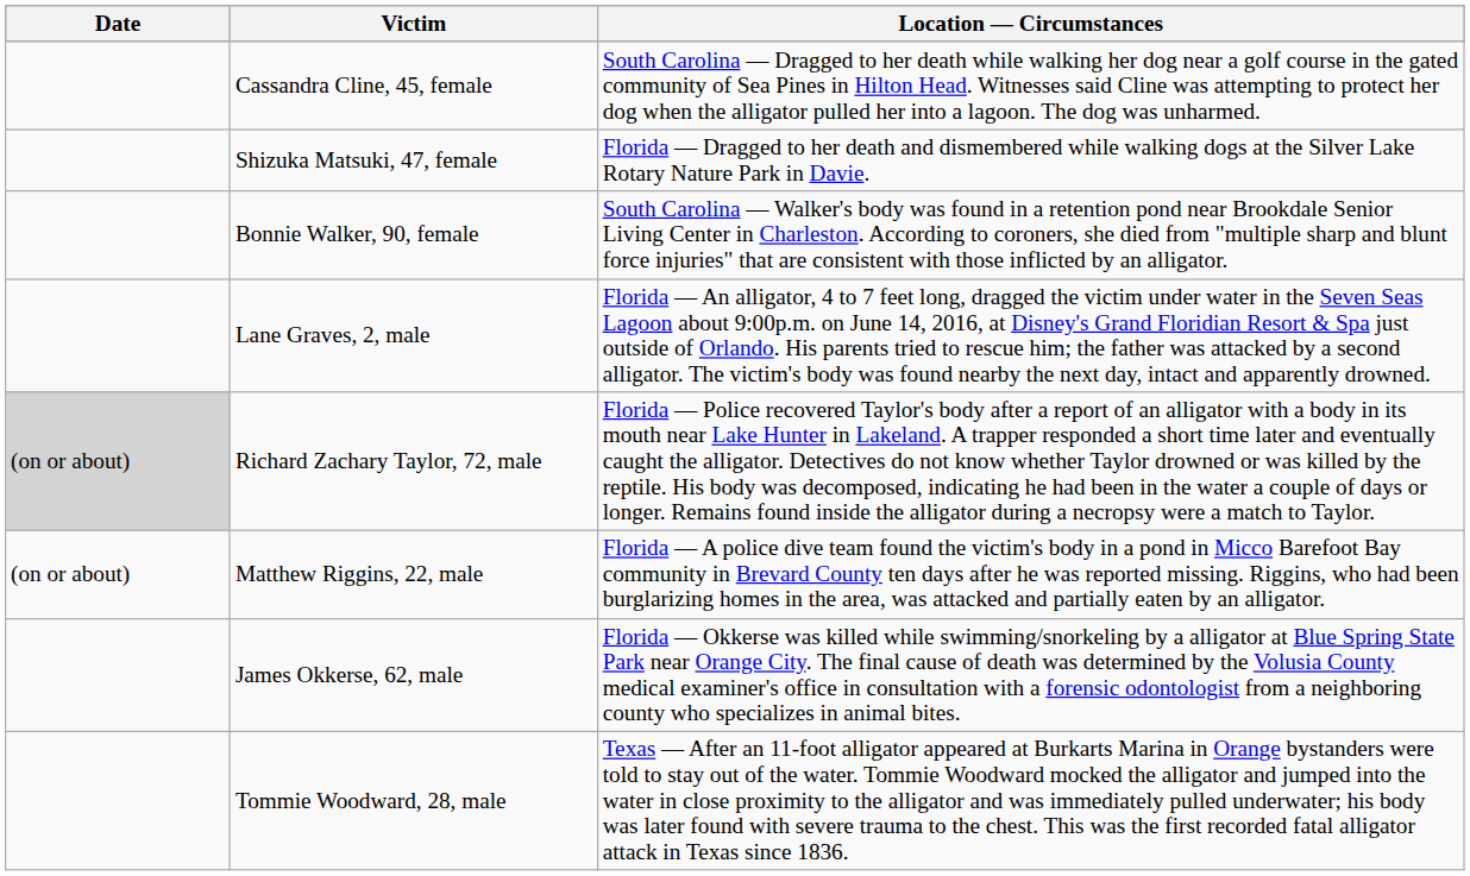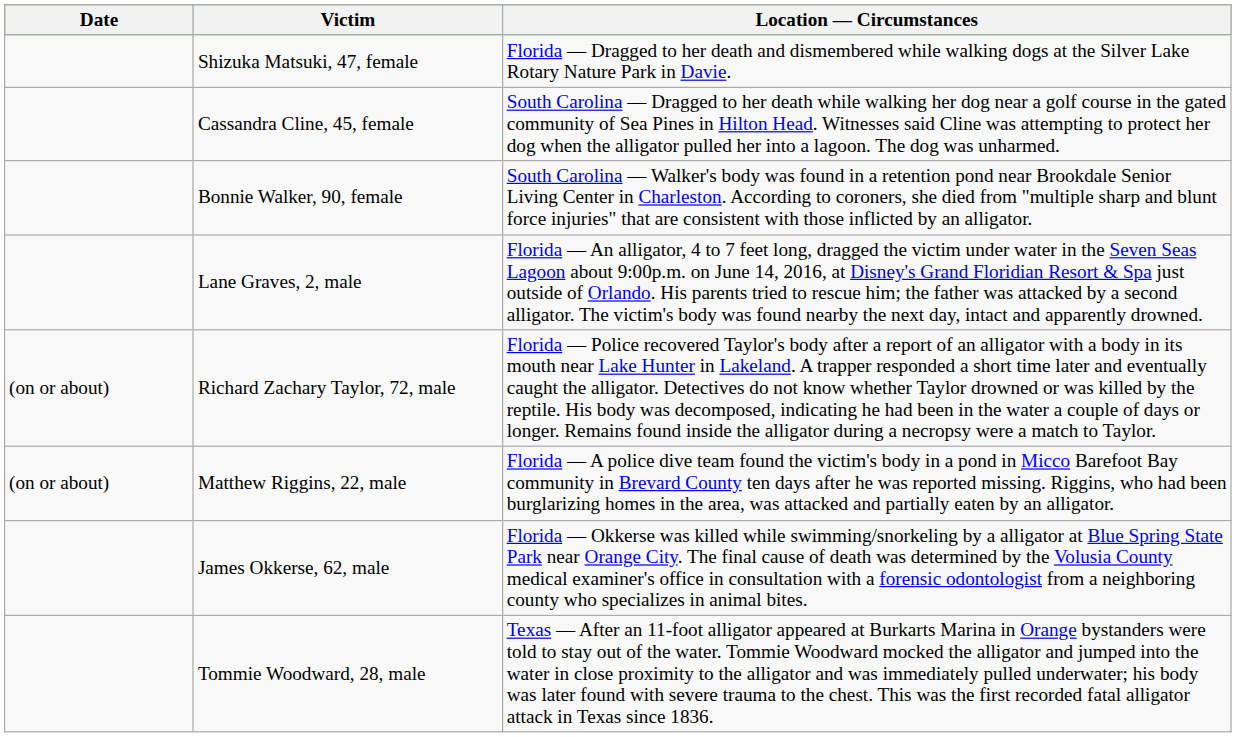 <table class="wikitable sortable">
 <tr style="background:green;">
 <th style="width:150px;">Date</th>
 <th style="width:250px;">Victim</th>
 <th style="width:600px;">Location — Circumstances</th>
 </tr>
+<tr>
+<td></td>
+<td>Shizuka Matsuki, 47, female</td>
+<td><a href='#'>Florida</a> — Dragged to her death and dismembered while walking dogs at the Silver Lake Rotary Nature Park in <a href='#'>Davie</a>.</td>
+</tr>
 <tr 2019?>
 <td></td>
 <td>Cassandra Cline, 45, female</td>
 <td><a href='#'>South Carolina</a> — Dragged to her death while walking her dog near a golf course in the gated community of Sea Pines in <a href='#'>Hilton Head</a>. Witnesses said Cline was attempting to protect her dog when the alligator pulled her into a lagoon. The dog was unharmed.</td>
-</tr>
-<tr>
-<td></td>
-<td>Shizuka Matsuki, 47, female</td>
-<td><a href='#'>Florida</a> — Dragged to her death and dismembered while walking dogs at the Silver Lake Rotary Nature Park in <a href='#'>Davie</a>.</td>
 </tr>
 <tr>
 <td></td>
 <td>Bonnie Walker, 90, female</td>
 <td><a href='#'>South Carolina</a> — Walker's body was found in a retention pond near Brookdale Senior Living Center in <a href='#'>Charleston</a>. According to coroners, she died from "multiple sharp and blunt force injuries" that are consistent with those inflicted by an alligator.</td>
 </tr>
 <tr>
 <td></td>
 <td>Lane Graves, 2, male</td>
 <td><a href='#'>Florida</a> — An alligator, 4 to 7 feet long, dragged the victim under water in the <a href='#'>Seven Seas Lagoon</a> about 9:00p.m. on June 14, 2016, at <a href='#'>Disney's Grand Floridian Resort & Spa</a> just outside of <a href='#'>Orlando</a>. His parents tried to rescue him; the father was attacked by a second alligator. The victim's body was found nearby the next day, intact and apparently drowned.</td>
 </tr>
 <tr>
-<td style="background: lightgrey;"> (on or about)</td>
+<td> (on or about)</td>
 <td>Richard Zachary Taylor, 72, male</td>
 <td><a href='#'>Florida</a> — Police recovered Taylor's body after a report of an alligator with a body in its mouth near <a href='#'>Lake Hunter</a> in <a href='#'>Lakeland</a>. A trapper responded a short time later and eventually caught the alligator. Detectives do not know whether Taylor drowned or was killed by the reptile. His body was decomposed, indicating he had been in the water a couple of days or longer. Remains found inside the alligator during a necropsy were a match to Taylor.</td>
 </tr>
 <tr>
 <td> (on or about)</td>
 <td>Matthew Riggins, 22, male</td>
 <td><a href='#'>Florida</a> — A police dive team found the victim's body in a pond in <a href='#'>Micco</a> Barefoot Bay community in <a href='#'>Brevard County</a> ten days after he was reported missing. Riggins, who had been burglarizing homes in the area, was attacked and partially eaten by an  alligator.</td>
 </tr>
 <tr>
 <td></td>
 <td>James Okkerse, 62, male</td>
 <td><a href='#'>Florida</a> — Okkerse was killed while swimming/snorkeling by a  alligator at <a href='#'>Blue Spring State Park</a> near <a href='#'>Orange City</a>. The final cause of death was determined by the <a href='#'>Volusia County</a> medical examiner's office in consultation with a <a href='#'>forensic odontologist</a> from a neighboring county who specializes in animal bites.</td>
 </tr>
 <tr>
 <td></td>
 <td>Tommie Woodward, 28, male</td>
 <td><a href='#'>Texas</a> — After an 11-foot alligator appeared at Burkarts Marina in <a href='#'>Orange</a> bystanders were told to stay out of the water. Tommie Woodward mocked the alligator and jumped into the water in close proximity to the alligator and was immediately pulled underwater; his body was later found with severe trauma to the chest. This was the first recorded fatal alligator attack in Texas since 1836.</td>
 </tr>
 </table>
